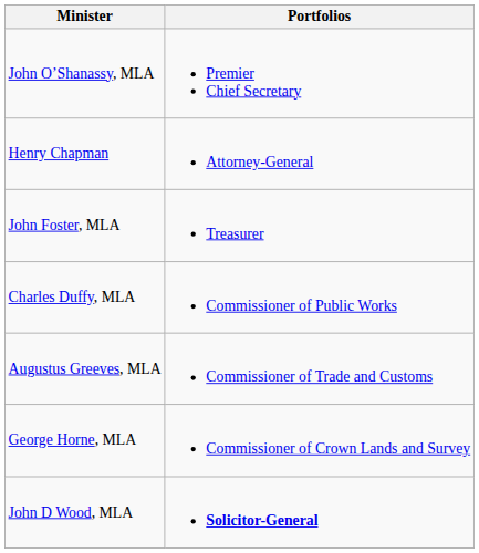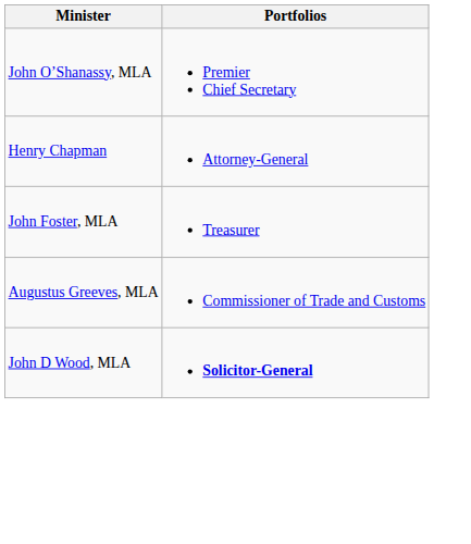 <table class="wikitable">
 <tr>
 <th>Minister</th>
 <th>Portfolios</th>
 </tr>
 <tr>
 <td><a href='#'>John O’Shanassy</a>, MLA</td>
 <td><br><ul><li><a href='#'>Premier</a></li><li><a href='#'>Chief Secretary</a></li></ul></td>
 </tr>
 <tr>
 <td><a href='#'>Henry Chapman</a></td>
 <td><br><ul><li><a href='#'>Attorney-General</a></li></ul></td>
 </tr>
 <tr>
 <td><a href='#'>John Foster</a>, MLA</td>
 <td><br><ul><li><a href='#'>Treasurer</a></li></ul></td>
 </tr>
 <tr>
-<td><a href='#'>Charles Duffy</a>, MLA</td>
-<td><br><ul><li><a href='#'>Commissioner of Public Works</a></li></ul></td>
-</tr>
-<tr>
 <td><a href='#'>Augustus Greeves</a>, MLA</td>
 <td><br><ul><li><a href='#'>Commissioner of Trade and Customs</a></li></ul></td>
-</tr>
-<tr>
-<td><a href='#'>George Horne</a>, MLA</td>
-<td><br><ul><li><a href='#'>Commissioner of Crown Lands and Survey</a></li></ul></td>
 </tr>
 <tr>
 <td><a href='#'>John D Wood</a>, MLA</td>
 <td><strong><br><ul><li><a href='#'>Solicitor-General</a></li></ul></strong></td>
 </tr>
 </table>
